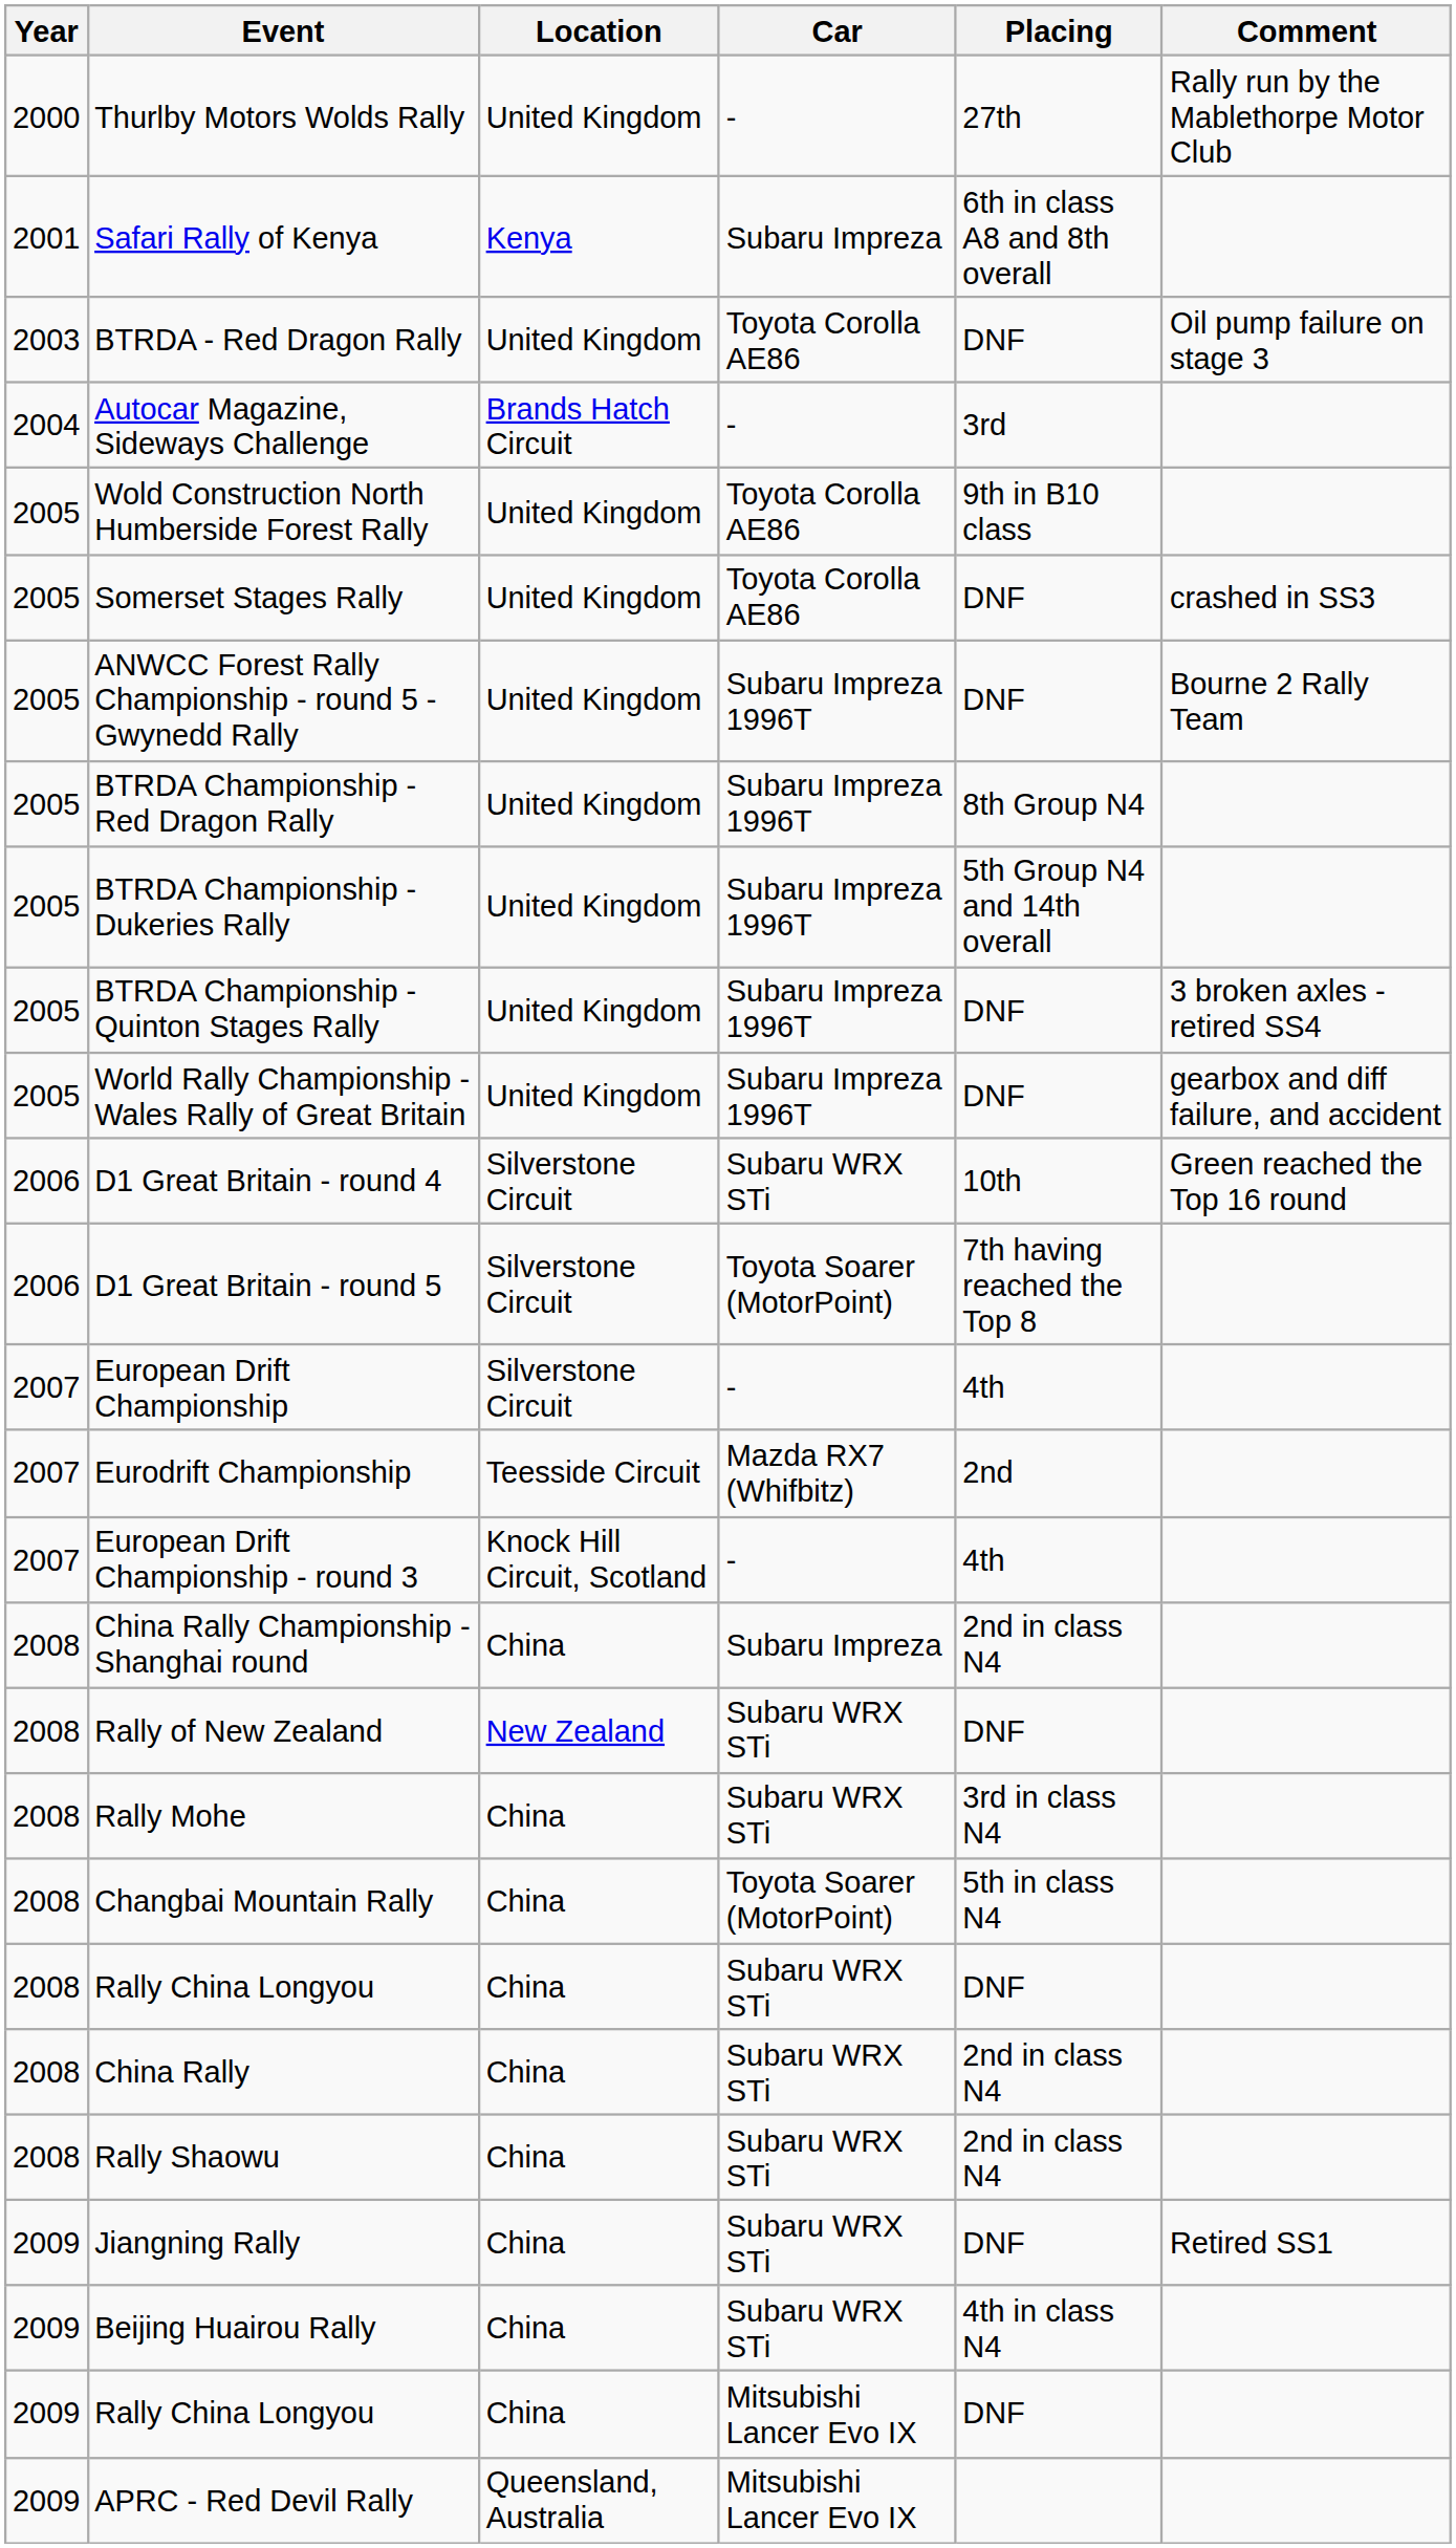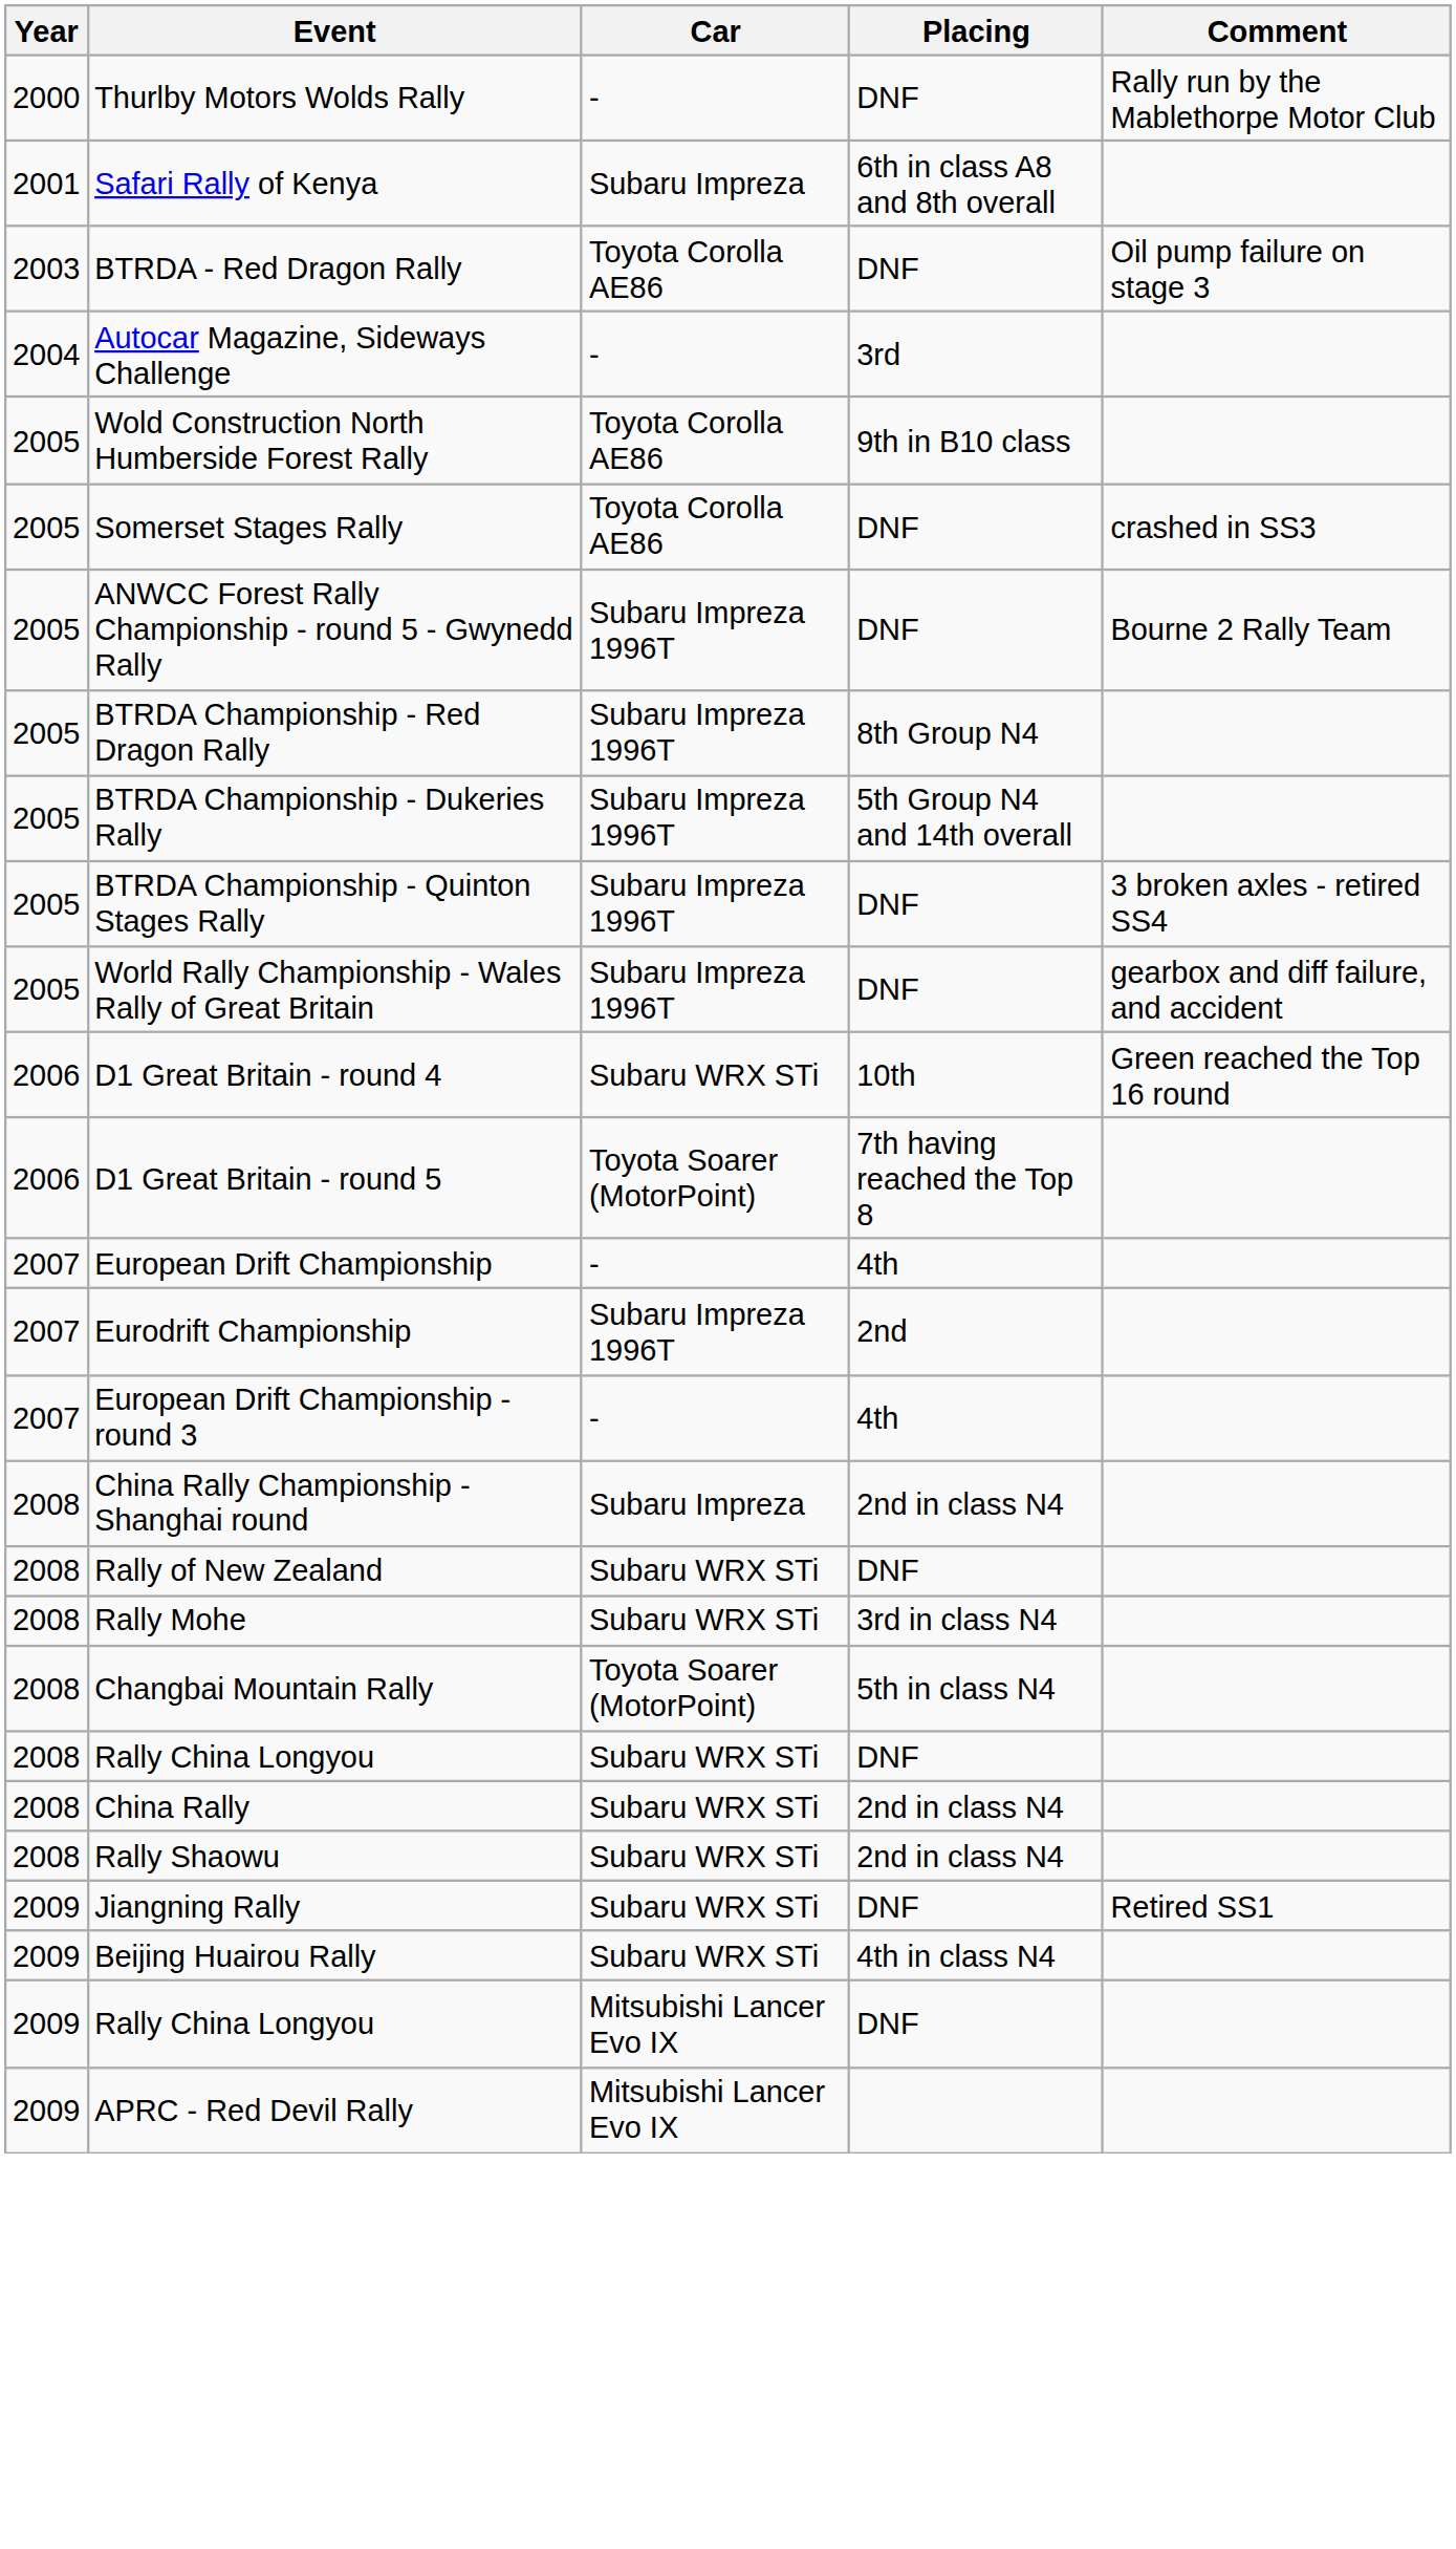 <table class="wikitable sortable" style="font-size:80%;">
 <tr>
 <th>Year</th>
 <th>Event</th>
-<th>Location</th>
 <th>Car</th>
 <th>Placing</th>
 <th>Comment</th>
 </tr>
 <tr>
 <td>2000</td>
 <td>Thurlby Motors Wolds Rally</td>
-<td>United Kingdom</td>
 <td>-</td>
-<td>27th</td>
+<td>DNF</td>
 <td>Rally run by the Mablethorpe Motor Club</td>
 </tr>
 <tr>
 <td>2001</td>
 <td><a href='#'>Safari Rally</a> of Kenya</td>
-<td><a href='#'>Kenya</a></td>
 <td>Subaru Impreza</td>
 <td>6th in class A8 and 8th overall</td>
 <td></td>
 </tr>
 <tr>
 <td>2003</td>
 <td>BTRDA - Red Dragon Rally</td>
-<td>United Kingdom</td>
 <td>Toyota Corolla AE86</td>
 <td>DNF</td>
 <td>Oil pump failure on stage 3</td>
 </tr>
 <tr>
 <td>2004</td>
 <td><a href='#'>Autocar</a> Magazine, Sideways Challenge</td>
-<td><a href='#'>Brands Hatch</a> Circuit</td>
 <td>-</td>
 <td>3rd</td>
 <td></td>
 </tr>
 <tr>
 <td>2005</td>
 <td>Wold Construction North Humberside Forest Rally</td>
-<td>United Kingdom</td>
 <td>Toyota Corolla AE86</td>
 <td>9th in B10 class</td>
 <td></td>
 </tr>
 <tr>
 <td>2005</td>
 <td>Somerset Stages Rally</td>
-<td>United Kingdom</td>
 <td>Toyota Corolla AE86</td>
 <td>DNF</td>
 <td>crashed in SS3</td>
 </tr>
 <tr>
 <td>2005</td>
 <td>ANWCC Forest Rally Championship - round 5 - Gwynedd Rally</td>
-<td>United Kingdom</td>
 <td>Subaru Impreza 1996T</td>
 <td>DNF</td>
 <td>Bourne 2 Rally Team</td>
 </tr>
 <tr>
 <td>2005</td>
 <td>BTRDA Championship - Red Dragon Rally</td>
-<td>United Kingdom</td>
 <td>Subaru Impreza 1996T</td>
 <td>8th Group N4</td>
 <td></td>
 </tr>
 <tr>
 <td>2005</td>
 <td>BTRDA Championship - Dukeries Rally</td>
-<td>United Kingdom</td>
 <td>Subaru Impreza 1996T</td>
 <td>5th Group N4 and 14th overall</td>
 <td></td>
 </tr>
 <tr>
 <td>2005</td>
 <td>BTRDA Championship - Quinton Stages Rally</td>
-<td>United Kingdom</td>
 <td>Subaru Impreza 1996T</td>
 <td>DNF</td>
 <td>3 broken axles - retired SS4</td>
 </tr>
 <tr>
 <td>2005</td>
 <td>World Rally Championship - Wales Rally of Great Britain</td>
-<td>United Kingdom</td>
 <td>Subaru Impreza 1996T</td>
 <td>DNF</td>
 <td>gearbox and diff failure, and accident</td>
 </tr>
 <tr>
 <td>2006</td>
 <td>D1 Great Britain - round 4</td>
-<td>Silverstone Circuit</td>
 <td>Subaru WRX STi</td>
 <td>10th</td>
 <td>Green reached the Top 16 round</td>
 </tr>
 <tr>
 <td>2006</td>
 <td>D1 Great Britain - round 5</td>
-<td>Silverstone Circuit</td>
 <td>Toyota Soarer (MotorPoint)</td>
 <td>7th having reached the Top 8</td>
 <td></td>
 </tr>
 <tr>
 <td>2007</td>
 <td>European Drift Championship</td>
-<td>Silverstone Circuit</td>
 <td>-</td>
 <td>4th</td>
 <td></td>
 </tr>
 <tr>
 <td>2007</td>
 <td>Eurodrift Championship</td>
-<td>Teesside Circuit</td>
-<td>Mazda RX7 (Whifbitz)</td>
+<td>Subaru Impreza 1996T</td>
 <td>2nd</td>
 <td></td>
 </tr>
 <tr>
 <td>2007</td>
 <td>European Drift Championship - round 3</td>
-<td>Knock Hill Circuit, Scotland</td>
 <td>-</td>
 <td>4th</td>
 <td></td>
 </tr>
 <tr>
 <td>2008</td>
 <td>China Rally Championship - Shanghai round</td>
-<td>China</td>
 <td>Subaru Impreza</td>
 <td>2nd in class N4</td>
 <td></td>
 </tr>
 <tr>
 <td>2008</td>
 <td>Rally of New Zealand</td>
-<td><a href='#'>New Zealand</a></td>
 <td>Subaru WRX STi</td>
 <td>DNF</td>
 <td></td>
 </tr>
 <tr>
 <td>2008</td>
 <td>Rally Mohe</td>
-<td>China</td>
 <td>Subaru WRX STi</td>
 <td>3rd in class N4</td>
 <td></td>
 </tr>
 <tr>
 <td>2008</td>
 <td>Changbai Mountain Rally</td>
-<td>China</td>
 <td>Toyota Soarer (MotorPoint)</td>
 <td>5th in class N4</td>
 <td></td>
 </tr>
 <tr>
 <td>2008</td>
 <td>Rally China Longyou</td>
-<td>China</td>
 <td>Subaru WRX STi</td>
 <td>DNF</td>
 <td></td>
 </tr>
 <tr>
 <td>2008</td>
 <td>China Rally</td>
-<td>China</td>
 <td>Subaru WRX STi</td>
 <td>2nd in class N4</td>
 <td></td>
 </tr>
 <tr>
 <td>2008</td>
 <td>Rally Shaowu</td>
-<td>China</td>
 <td>Subaru WRX STi</td>
 <td>2nd in class N4</td>
 <td></td>
 </tr>
 <tr>
 <td>2009</td>
 <td>Jiangning Rally</td>
-<td>China</td>
 <td>Subaru WRX STi</td>
 <td>DNF</td>
 <td>Retired SS1</td>
 </tr>
 <tr>
 <td>2009</td>
 <td>Beijing Huairou Rally</td>
-<td>China</td>
 <td>Subaru WRX STi</td>
 <td>4th in class N4</td>
 <td></td>
 </tr>
 <tr>
 <td>2009</td>
 <td>Rally China Longyou</td>
-<td>China</td>
 <td>Mitsubishi Lancer Evo IX</td>
 <td>DNF</td>
 <td></td>
 </tr>
 <tr>
 <td>2009</td>
 <td>APRC - Red Devil Rally</td>
-<td>Queensland, Australia</td>
 <td>Mitsubishi Lancer Evo IX</td>
 <td></td>
 <td></td>
 </tr>
 </table>
